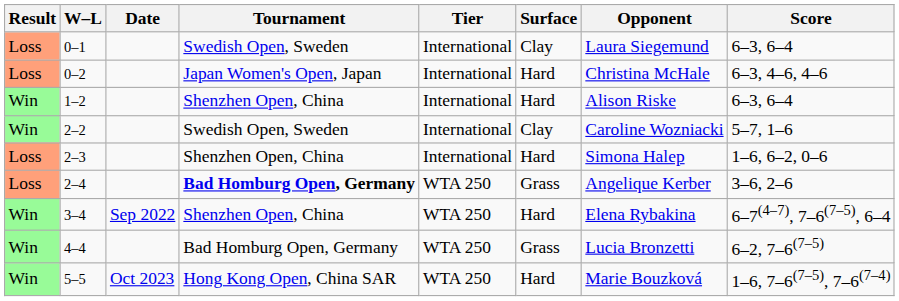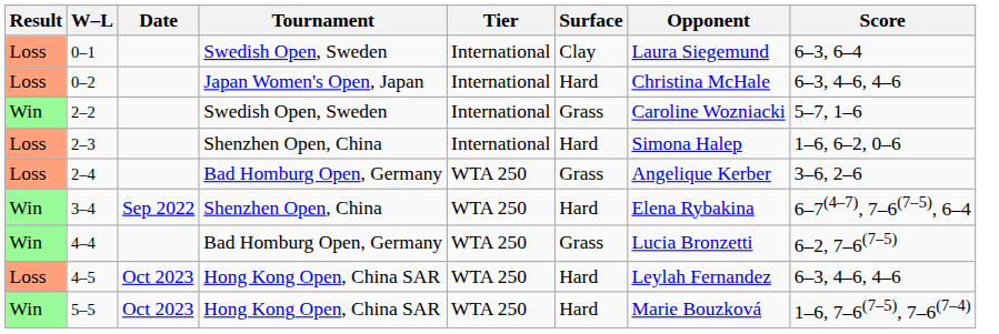 <table class="sortable wikitable">
 <tr>
 <th>Result</th>
 <th class="unsortable">W–L</th>
 <th>Date</th>
 <th>Tournament</th>
 <th>Tier</th>
 <th>Surface</th>
 <th>Opponent</th>
 <th class="unsortable">Score</th>
 </tr>
 <tr>
 <td bgcolor=ffa07a>Loss</td>
 <td><small>0–1</small></td>
 <td><a href='#'></a></td>
 <td><a href='#'>Swedish Open</a>, Sweden</td>
 <td>International</td>
 <td>Clay</td>
 <td> <a href='#'>Laura Siegemund</a></td>
 <td>6–3, 6–4</td>
 </tr>
 <tr>
 <td bgcolor=ffa07a>Loss</td>
 <td><small>0–2</small></td>
 <td><a href='#'></a></td>
 <td><a href='#'>Japan Women's Open</a>, Japan</td>
 <td>International</td>
 <td>Hard</td>
 <td> <a href='#'>Christina McHale</a></td>
 <td>6–3, 4–6, 4–6</td>
 </tr>
 <tr>
 <td bgcolor=98fb98>Win</td>
-<td><small>1–2</small></td>
-<td><a href='#'></a></td>
-<td><a href='#'>Shenzhen Open</a>, China</td>
-<td>International</td>
-<td>Hard</td>
-<td> <a href='#'>Alison Riske</a></td>
-<td>6–3, 6–4</td>
-</tr>
-<tr>
-<td bgcolor=98fb98>Win</td>
 <td><small>2–2</small></td>
 <td><a href='#'></a></td>
 <td>Swedish Open, Sweden</td>
 <td>International</td>
-<td>Clay</td>
+<td>Grass</td>
 <td> <a href='#'>Caroline Wozniacki</a></td>
 <td>5–7, 1–6</td>
 </tr>
 <tr>
 <td bgcolor=ffa07a>Loss</td>
 <td><small>2–3</small></td>
 <td><a href='#'></a></td>
 <td>Shenzhen Open, China</td>
 <td>International</td>
 <td>Hard</td>
 <td> <a href='#'>Simona Halep</a></td>
 <td>1–6, 6–2, 0–6</td>
 </tr>
 <tr>
 <td bgcolor=ffa07a>Loss</td>
 <td><small>2–4</small></td>
 <td><a href='#'></a></td>
-<td><strong><a href='#'>Bad Homburg Open</a>, Germany</strong></td>
+<td><a href='#'>Bad Homburg Open</a>, Germany</td>
 <td>WTA 250</td>
 <td>Grass</td>
 <td> <a href='#'>Angelique Kerber</a></td>
 <td>3–6, 2–6</td>
 </tr>
 <tr>
 <td bgcolor=98fb98>Win</td>
 <td><small>3–4</small></td>
 <td><a href='#'>Sep 2022</a></td>
 <td><a href='#'>Shenzhen Open</a>, China</td>
 <td>WTA 250</td>
 <td>Hard</td>
 <td> <a href='#'>Elena Rybakina</a></td>
 <td>6–7<sup>(4–7)</sup>, 7–6<sup>(7–5)</sup>, 6–4</td>
 </tr>
 <tr>
 <td bgcolor=98fb98>Win</td>
 <td><small>4–4</small></td>
 <td><a href='#'></a></td>
 <td>Bad Homburg Open, Germany</td>
 <td>WTA 250</td>
 <td>Grass</td>
 <td> <a href='#'>Lucia Bronzetti</a></td>
 <td>6–2, 7–6<sup>(7–5)</sup></td>
 </tr>
 <tr>
+<td bgcolor=ffa07a>Loss</td>
+<td><small>4–5</small></td>
+<td><a href='#'>Oct 2023</a></td>
+<td><a href='#'>Hong Kong Open</a>, China SAR</td>
+<td>WTA 250</td>
+<td>Hard</td>
+<td> <a href='#'>Leylah Fernandez</a></td>
+<td>6–3, 4–6, 4–6</td>
+</tr>
+<tr>
 <td bgcolor=98fb98>Win</td>
 <td><small>5–5</small></td>
 <td><a href='#'>Oct 2023</a></td>
 <td><a href='#'>Hong Kong Open</a>, China SAR</td>
 <td>WTA 250</td>
 <td>Hard</td>
 <td> <a href='#'>Marie Bouzková</a></td>
 <td>1–6, 7–6<sup>(7–5)</sup>, 7–6<sup>(7–4)</sup></td>
 </tr>
 </table>
